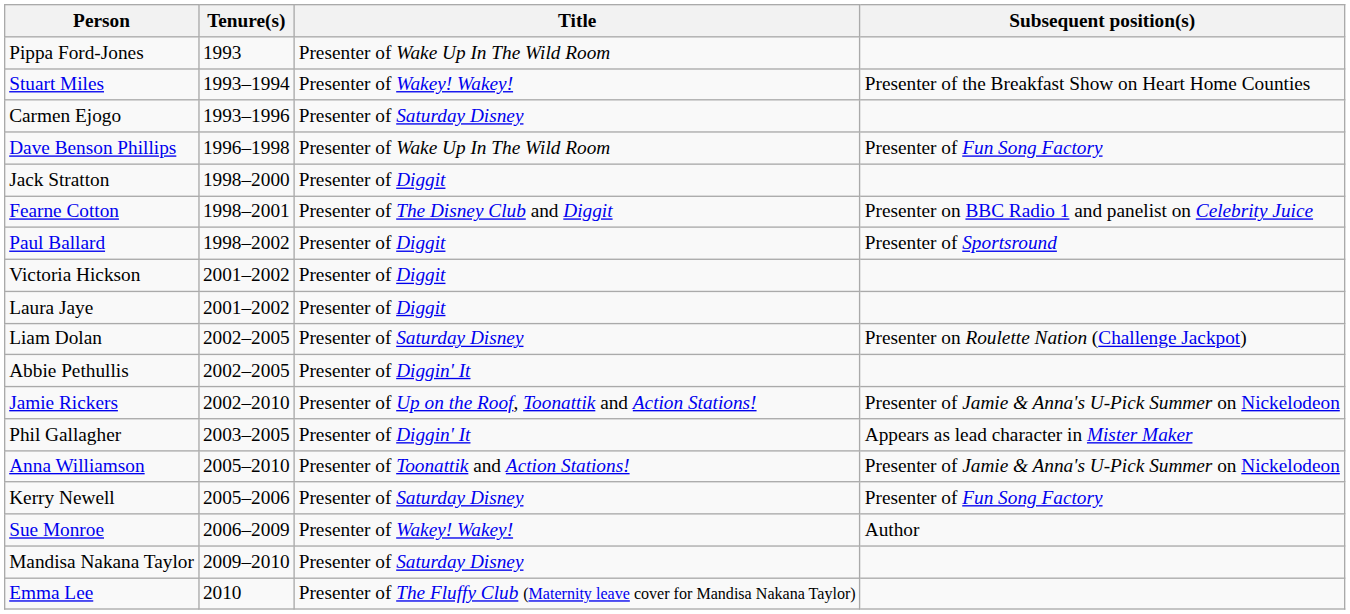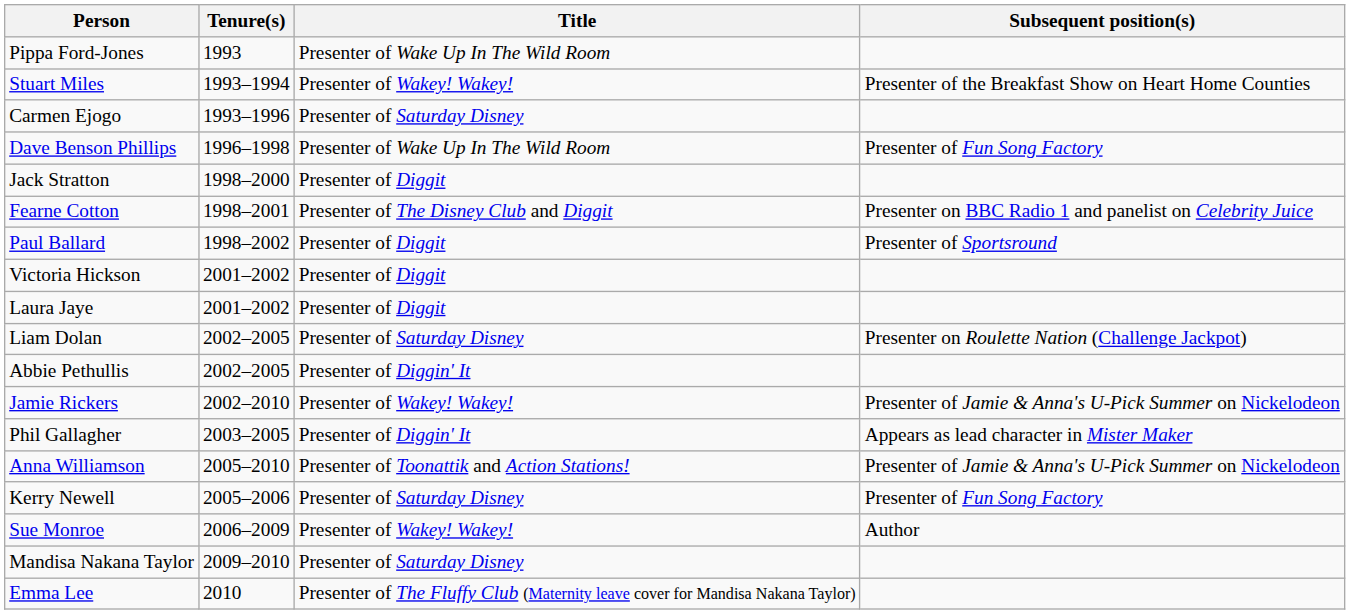 <table class="wikitable" style="font-size:90%;">
 <tr>
 <th>Person</th>
 <th>Tenure(s)</th>
 <th>Title</th>
 <th>Subsequent position(s)</th>
 </tr>
 <tr>
 <td>Pippa Ford-Jones</td>
 <td>1993</td>
 <td>Presenter of <em>Wake Up In The Wild Room</em></td>
 <td></td>
 </tr>
 <tr>
 <td><a href='#'>Stuart Miles</a></td>
 <td>1993–1994</td>
 <td>Presenter of <em><a href='#'>Wakey! Wakey!</a></em></td>
 <td>Presenter of the Breakfast Show on Heart Home Counties</td>
 </tr>
 <tr>
 <td>Carmen Ejogo</td>
 <td>1993–1996</td>
 <td>Presenter of <em><a href='#'>Saturday Disney</a></em></td>
 <td></td>
 </tr>
 <tr>
 <td><a href='#'>Dave Benson Phillips</a></td>
 <td>1996–1998</td>
 <td>Presenter of <em>Wake Up In The Wild Room</em></td>
 <td>Presenter of <em><a href='#'>Fun Song Factory</a></em></td>
 </tr>
 <tr>
 <td>Jack Stratton</td>
 <td>1998–2000</td>
 <td>Presenter of <em><a href='#'>Diggit</a></em></td>
 <td></td>
 </tr>
 <tr>
 <td><a href='#'>Fearne Cotton</a></td>
 <td>1998–2001</td>
 <td>Presenter of <em><a href='#'>The Disney Club</a></em> and <em><a href='#'>Diggit</a></em></td>
 <td>Presenter on <a href='#'>BBC Radio 1</a> and panelist on <em><a href='#'>Celebrity Juice</a></em></td>
 </tr>
 <tr>
 <td><a href='#'>Paul Ballard</a></td>
 <td>1998–2002</td>
 <td>Presenter of <em><a href='#'>Diggit</a></em></td>
 <td>Presenter of <em><a href='#'>Sportsround</a> </em></td>
 </tr>
 <tr>
 <td>Victoria Hickson</td>
 <td>2001–2002</td>
 <td>Presenter of <em><a href='#'>Diggit</a></em></td>
 <td></td>
 </tr>
 <tr>
 <td>Laura Jaye</td>
 <td>2001–2002</td>
 <td>Presenter of <em><a href='#'>Diggit</a></em></td>
 <td></td>
 </tr>
 <tr>
 <td>Liam Dolan</td>
 <td>2002–2005</td>
 <td>Presenter of <em><a href='#'>Saturday Disney</a></em></td>
 <td>Presenter on <em>Roulette Nation</em> (<a href='#'>Challenge Jackpot</a>)</td>
 </tr>
 <tr>
 <td>Abbie Pethullis</td>
 <td>2002–2005</td>
 <td>Presenter of <em><a href='#'>Diggin' It</a></em></td>
 <td></td>
 </tr>
 <tr>
 <td><a href='#'>Jamie Rickers</a></td>
 <td>2002–2010</td>
-<td>Presenter of <em><a href='#'>Up on the Roof</a></em>, <em><a href='#'>Toonattik</a></em> and <em><a href='#'>Action Stations!</a></em></td>
+<td>Presenter of <em><a href='#'>Wakey! Wakey!</a></em></td>
 <td>Presenter of <em>Jamie & Anna's U-Pick Summer</em> on <a href='#'>Nickelodeon</a></td>
 </tr>
 <tr>
 <td>Phil Gallagher</td>
 <td>2003–2005</td>
 <td>Presenter of <em><a href='#'>Diggin' It</a></em></td>
 <td>Appears as lead character in <em><a href='#'>Mister Maker</a></em></td>
 </tr>
 <tr>
 <td><a href='#'>Anna Williamson</a></td>
 <td>2005–2010</td>
 <td>Presenter of <em><a href='#'>Toonattik</a></em> and <em><a href='#'>Action Stations!</a></em></td>
 <td>Presenter of <em>Jamie & Anna's U-Pick Summer</em> on <a href='#'>Nickelodeon</a></td>
 </tr>
 <tr>
 <td>Kerry Newell</td>
 <td>2005–2006</td>
 <td>Presenter of <em><a href='#'>Saturday Disney</a></em></td>
 <td>Presenter of <em><a href='#'>Fun Song Factory</a></em></td>
 </tr>
 <tr>
 <td><a href='#'>Sue Monroe</a></td>
 <td>2006–2009</td>
 <td>Presenter of <em><a href='#'>Wakey! Wakey!</a></em></td>
 <td>Author</td>
 </tr>
 <tr>
 <td>Mandisa Nakana Taylor</td>
 <td>2009–2010</td>
 <td>Presenter of <em><a href='#'>Saturday Disney</a></em></td>
 <td></td>
 </tr>
 <tr>
 <td><a href='#'>Emma Lee</a></td>
 <td>2010</td>
 <td>Presenter of <em><a href='#'>The Fluffy Club</a></em> <small>(<a href='#'>Maternity leave</a> cover for Mandisa Nakana Taylor)</small></td>
 <td></td>
 </tr>
 </table>
